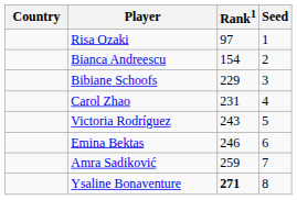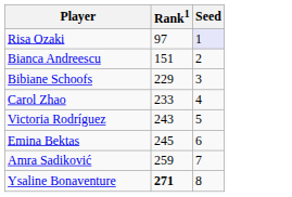 <table class="sortable wikitable">
 <tr>
-<th style="width:70px;">Country</th>
 <th style="width:175px;">Player</th>
 <th>Rank<sup>1</sup></th>
 <th>Seed</th>
 </tr>
 <tr>
-<td></td>
 <td><a href='#'>Risa Ozaki</a></td>
 <td>97</td>
-<td>1</td>
+<td style="background: lavender;">1</td>
 </tr>
 <tr>
-<td></td>
 <td><a href='#'>Bianca Andreescu</a></td>
-<td>154</td>
+<td>151</td>
 <td>2</td>
 </tr>
 <tr>
-<td></td>
 <td><a href='#'>Bibiane Schoofs</a></td>
 <td>229</td>
 <td>3</td>
 </tr>
 <tr>
-<td></td>
 <td><a href='#'>Carol Zhao</a></td>
-<td>231</td>
+<td>233</td>
 <td>4</td>
 </tr>
 <tr>
-<td></td>
 <td><a href='#'>Victoria Rodríguez</a></td>
 <td>243</td>
 <td>5</td>
 </tr>
 <tr>
-<td></td>
 <td><a href='#'>Emina Bektas</a></td>
-<td>246</td>
+<td>245</td>
 <td>6</td>
 </tr>
 <tr>
-<td></td>
 <td><a href='#'>Amra Sadiković</a></td>
 <td>259</td>
 <td>7</td>
 </tr>
 <tr>
-<td></td>
 <td><a href='#'>Ysaline Bonaventure</a></td>
 <td><strong>271</strong></td>
 <td>8</td>
 </tr>
 </table>
